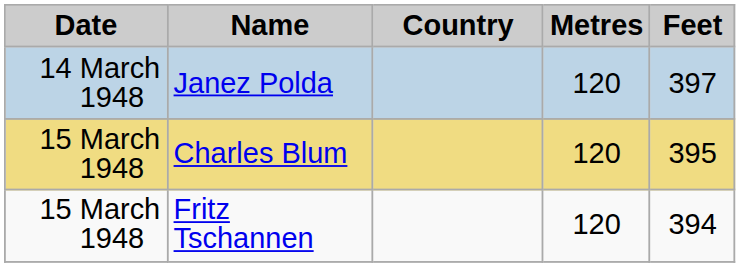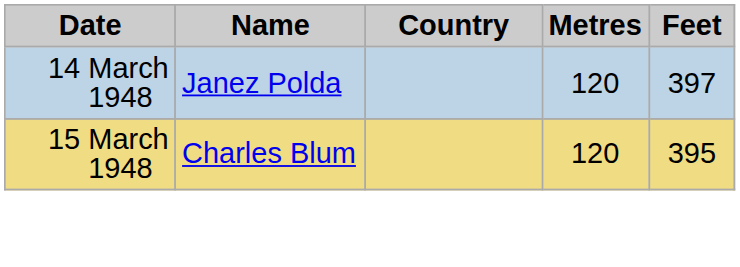 <table class="wikitable sortable" style="text-align:left; line-height:16px; width:32%;">
 <tr>
 <th style="background-color: #ccc;" width="140">Date</th>
 <th style="background-color: #ccc;" width="151">Name</th>
 <th style="background-color: #ccc;" width="126">Country</th>
 <th style="background-color: #ccc;" width="50">Metres</th>
 <th style="background-color: #ccc;" width="50">Feet</th>
 </tr>
 <tr bgcolor=#BCD4E6>
 <td align=right>14 March 1948  </td>
 <td><a href='#'>Janez Polda</a></td>
 <td></td>
 <td align=center>120</td>
 <td align=center>397</td>
 </tr>
 <tr bgcolor=#F0DC82>
 <td align=right>15 March 1948  </td>
 <td><a href='#'>Charles Blum</a></td>
 <td></td>
 <td align=center>120</td>
 <td align=center>395</td>
 </tr>
-<tr>
-<td align=right>15 March 1948  </td>
-<td><a href='#'>Fritz Tschannen</a></td>
-<td></td>
-<td align=center>120</td>
-<td align=center>394</td>
-</tr>
 </table>
